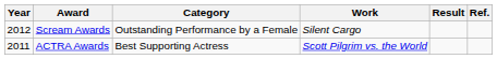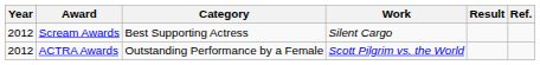 <table class="wikitable sortable">
 <tr>
 <th>Year</th>
 <th>Award</th>
 <th>Category</th>
 <th>Work</th>
 <th>Result</th>
 <th class="unsortable">Ref.</th>
 </tr>
 <tr>
 <td>2012</td>
 <td><a href='#'>Scream Awards</a></td>
-<td>Outstanding Performance by a Female</td>
+<td>Best Supporting Actress</td>
 <td><em>Silent Cargo</em></td>
 <td></td>
 <td style="text-align:center;"></td>
 </tr>
 <tr>
-<td>2011</td>
+<td>2012</td>
 <td><a href='#'>ACTRA Awards</a></td>
-<td>Best Supporting Actress</td>
+<td>Outstanding Performance by a Female</td>
 <td><em><a href='#'>Scott Pilgrim vs. the World</a></em></td>
 <td></td>
 <td style="text-align:center;"></td>
 </tr>
 </table>
